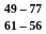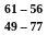 <table style="text-align:center">
 <tr>
 <th width=200></th>
 <th width=100></th>
 <th width=200></th>
 </tr>
 <tr>
+<td align=right><strong></strong></td>
+<td><strong>61 – 56</strong></td>
+<td align=left></td>
+</tr>
+<tr>
 <td align=right></td>
 <td><strong>49 – 77</strong></td>
 <td align=left><strong></strong></td>
 </tr>
-<tr>
-<td align=right><strong></strong></td>
-<td><strong>61 – 56</strong></td>
-<td align=left></td>
-</tr>
 </table>
